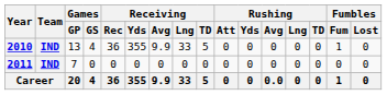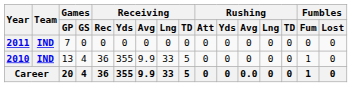 <table class=wikitable style="text-align:center;">
 <tr>
 <th rowspan=2>Year</th>
 <th rowspan=2>Team</th>
 <th colspan=2>Games</th>
 <th colspan=5>Receiving</th>
 <th colspan=5>Rushing</th>
 <th colspan=2>Fumbles</th>
 </tr>
 <tr>
 <th>GP</th>
 <th>GS</th>
 <th>Rec</th>
 <th>Yds</th>
 <th>Avg</th>
 <th>Lng</th>
 <th>TD</th>
 <th>Att</th>
 <th>Yds</th>
 <th>Avg</th>
 <th>Lng</th>
 <th>TD</th>
 <th>Fum</th>
 <th>Lost</th>
 </tr>
 <tr>
+<th><a href='#'>2011</a></th>
+<th><a href='#'>IND</a></th>
+<td>7</td>
+<td>0</td>
+<td>0</td>
+<td>0</td>
+<td>0</td>
+<td>0</td>
+<td>0</td>
+<td>0</td>
+<td>0</td>
+<td>0</td>
+<td>0</td>
+<td>0</td>
+<td>0</td>
+<td>0</td>
+</tr>
+<tr>
 <th><a href='#'>2010</a></th>
 <th><a href='#'>IND</a></th>
 <td>13</td>
 <td>4</td>
 <td>36</td>
 <td>355</td>
 <td>9.9</td>
 <td>33</td>
 <td>5</td>
 <td>0</td>
 <td>0</td>
 <td>0</td>
 <td>0</td>
 <td>0</td>
 <td>1</td>
-<td>0</td>
-</tr>
-<tr>
-<th><a href='#'>2011</a></th>
-<th><a href='#'>IND</a></th>
-<td>7</td>
-<td>0</td>
-<td>0</td>
-<td>0</td>
-<td>0</td>
-<td>0</td>
-<td>0</td>
-<td>0</td>
-<td>0</td>
-<td>0</td>
-<td>0</td>
-<td>0</td>
-<td>0</td>
 <td>0</td>
 </tr>
 <tr>
 <th colspan=2>Career</th>
 <th>20</th>
 <th>4</th>
 <th>36</th>
 <th>355</th>
 <th>9.9</th>
 <th>33</th>
 <th>5</th>
 <th>0</th>
 <th>0</th>
 <th>0.0</th>
 <th>0</th>
 <th>0</th>
 <th>1</th>
 <th>0</th>
 </tr>
 </table>
